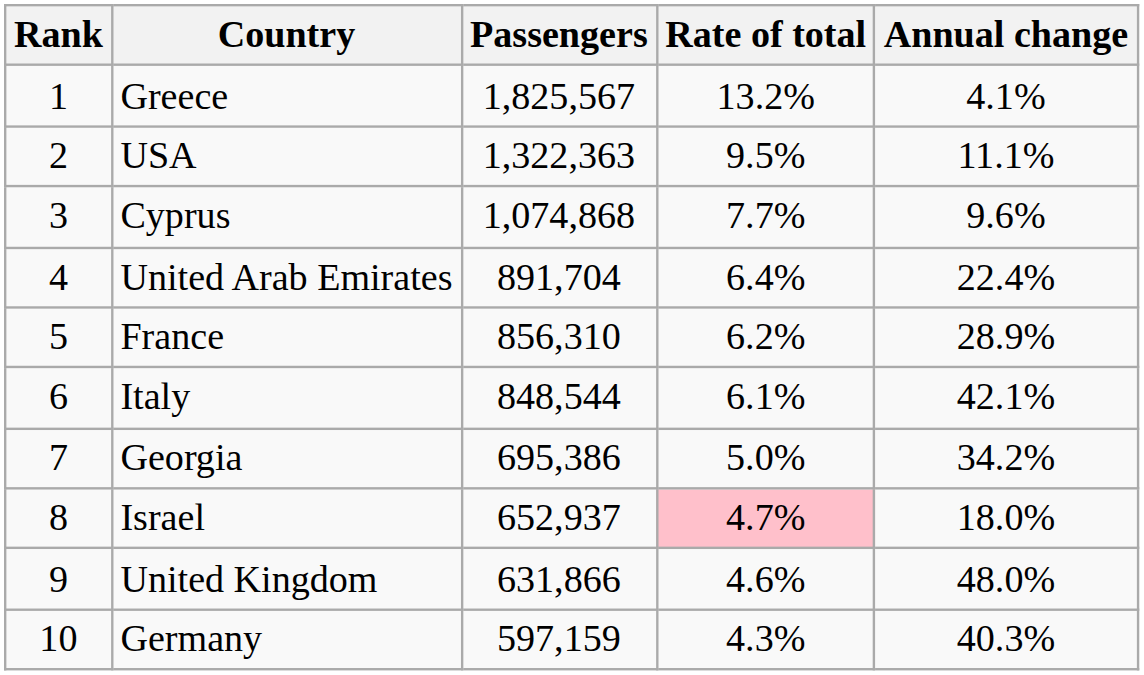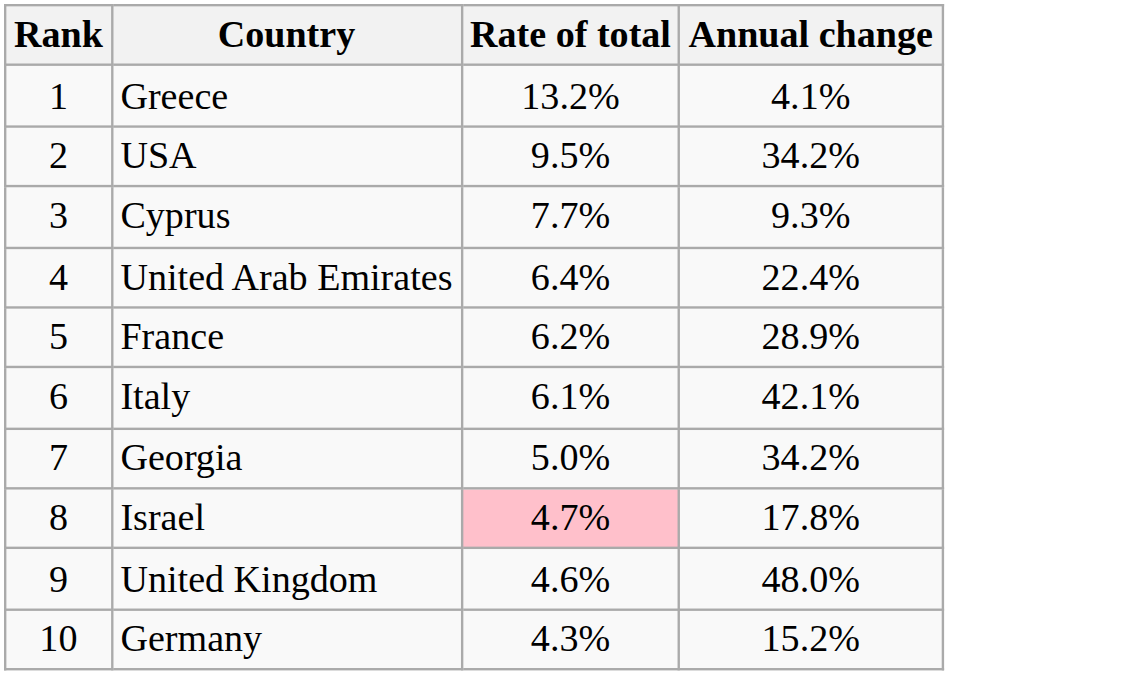 <table class="wikitable sortable" font-size: 95%">
 <tr>
 <th>Rank</th>
 <th>Country</th>
-<th>Passengers</th>
 <th>Rate of total</th>
 <th>Annual change</th>
 </tr>
 <tr>
 <td align=center>1</td>
 <td>Greece</td>
-<td align=center>1,825,567</td>
 <td align=center>13.2%</td>
 <td align=center>4.1%</td>
 </tr>
 <tr>
 <td align=center>2</td>
 <td>USA</td>
-<td align=center>1,322,363</td>
 <td align=center>9.5%</td>
-<td align=center>11.1%</td>
+<td align=center>34.2%</td>
 </tr>
 <tr>
 <td align=center>3</td>
 <td>Cyprus</td>
-<td align=center>1,074,868</td>
 <td align=center>7.7%</td>
-<td align=center>9.6%</td>
+<td align=center>9.3%</td>
 </tr>
 <tr>
 <td align=center>4</td>
 <td>United Arab Emirates</td>
-<td align=center>891,704</td>
 <td align=center>6.4%</td>
 <td align=center>22.4%</td>
 </tr>
 <tr>
 <td align=center>5</td>
 <td>France</td>
-<td align=center>856,310</td>
 <td align=center>6.2%</td>
 <td align=center>28.9%</td>
 </tr>
 <tr>
 <td align=center>6</td>
 <td>Italy</td>
-<td align=center>848,544</td>
 <td align=center>6.1%</td>
 <td align=center>42.1%</td>
 </tr>
 <tr>
 <td align=center>7</td>
 <td>Georgia</td>
-<td align=center>695,386</td>
 <td align=center>5.0%</td>
 <td align=center>34.2%</td>
 </tr>
 <tr>
 <td align=center>8</td>
 <td>Israel</td>
-<td align=center>652,937</td>
 <td align=center style="background: pink;">4.7%</td>
-<td align=center>18.0%</td>
+<td align=center>17.8%</td>
 </tr>
 <tr>
 <td align=center>9</td>
 <td>United Kingdom</td>
-<td align=center>631,866</td>
 <td align=center>4.6%</td>
 <td align=center>48.0%</td>
 </tr>
 <tr>
 <td align=center>10</td>
 <td>Germany</td>
-<td align=center>597,159</td>
 <td align=center>4.3%</td>
-<td align=center>40.3%</td>
+<td align=center>15.2%</td>
 </tr>
 </table>
